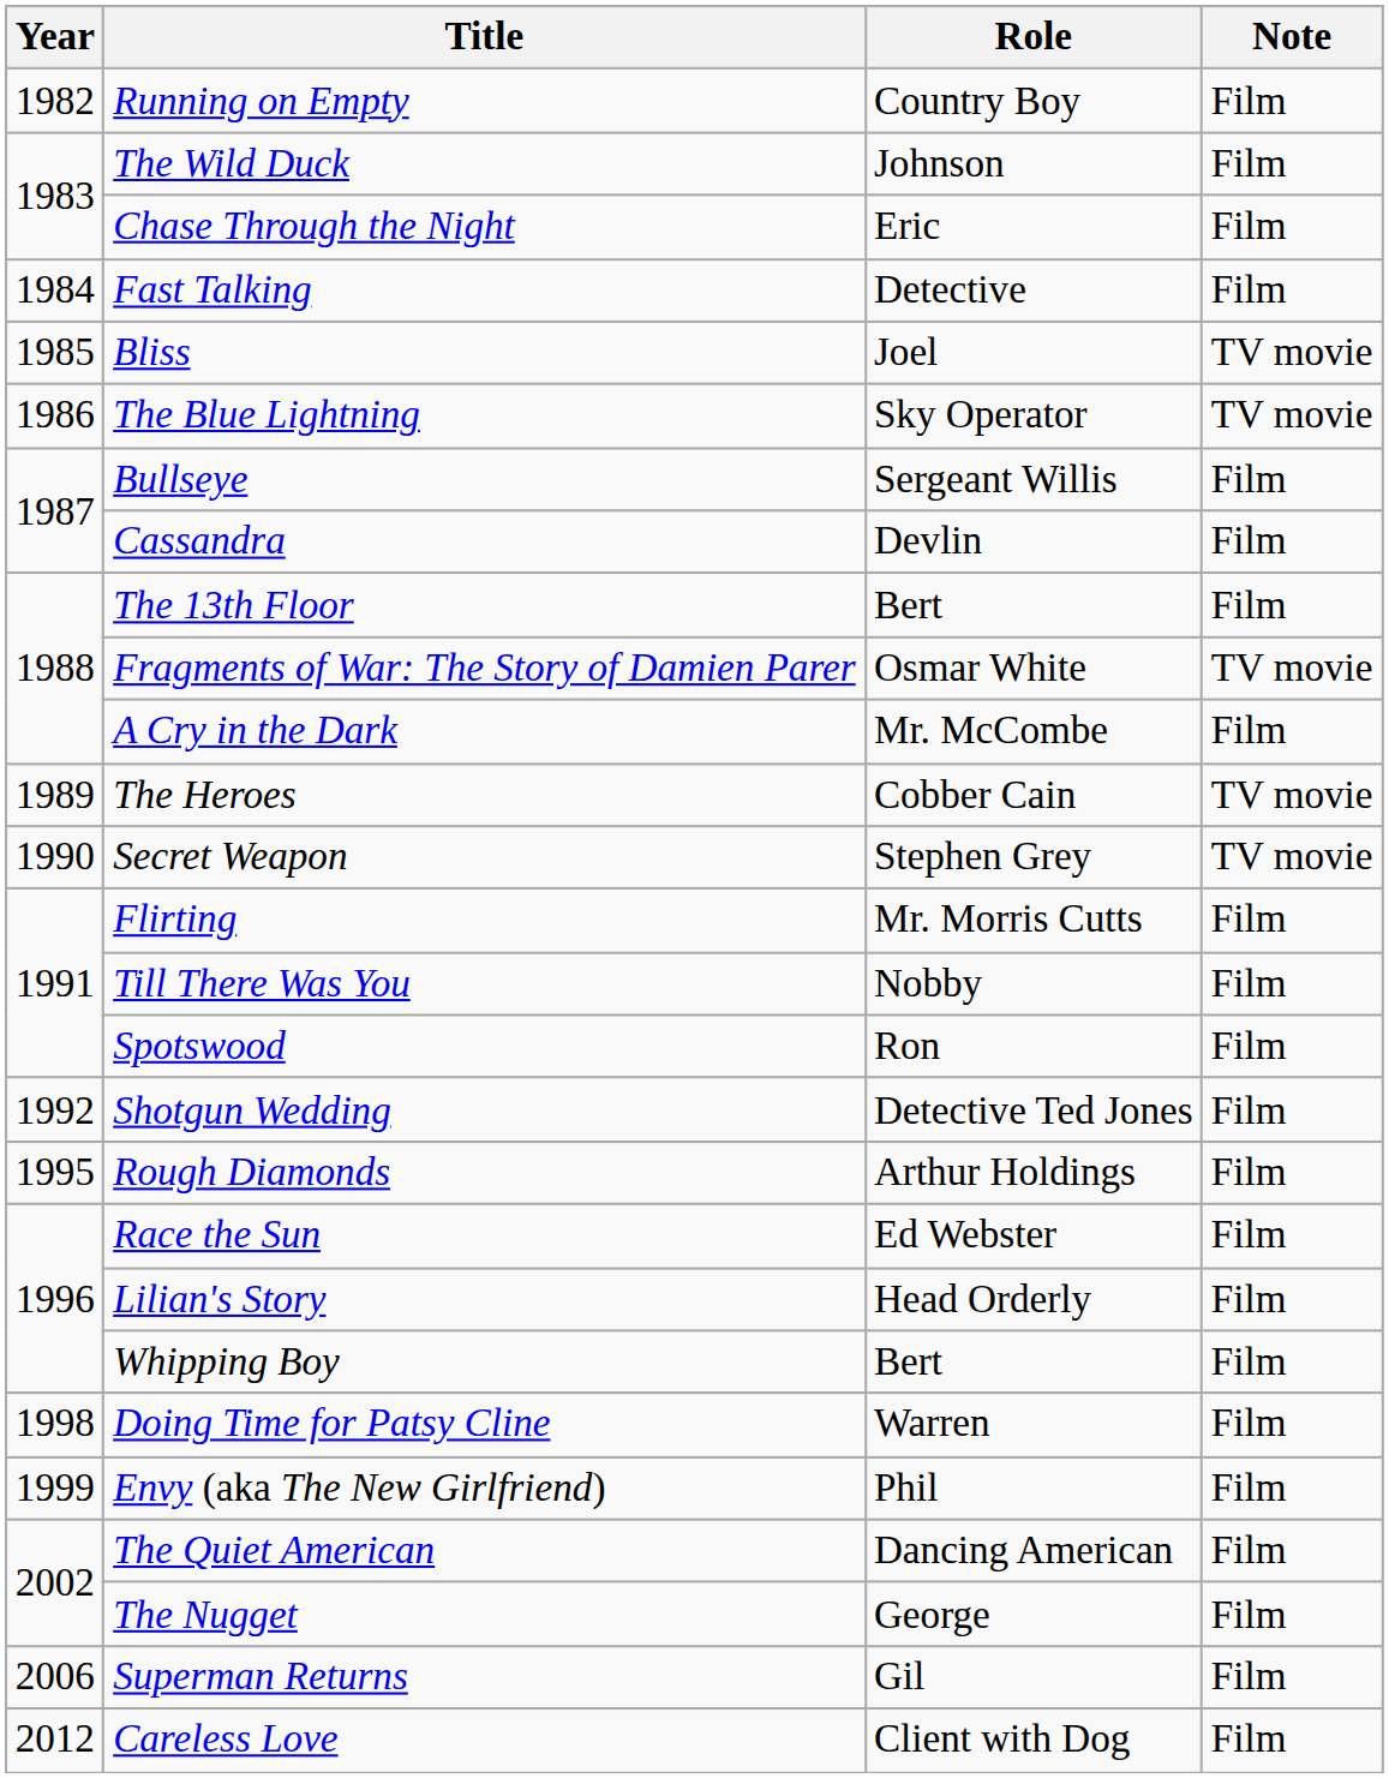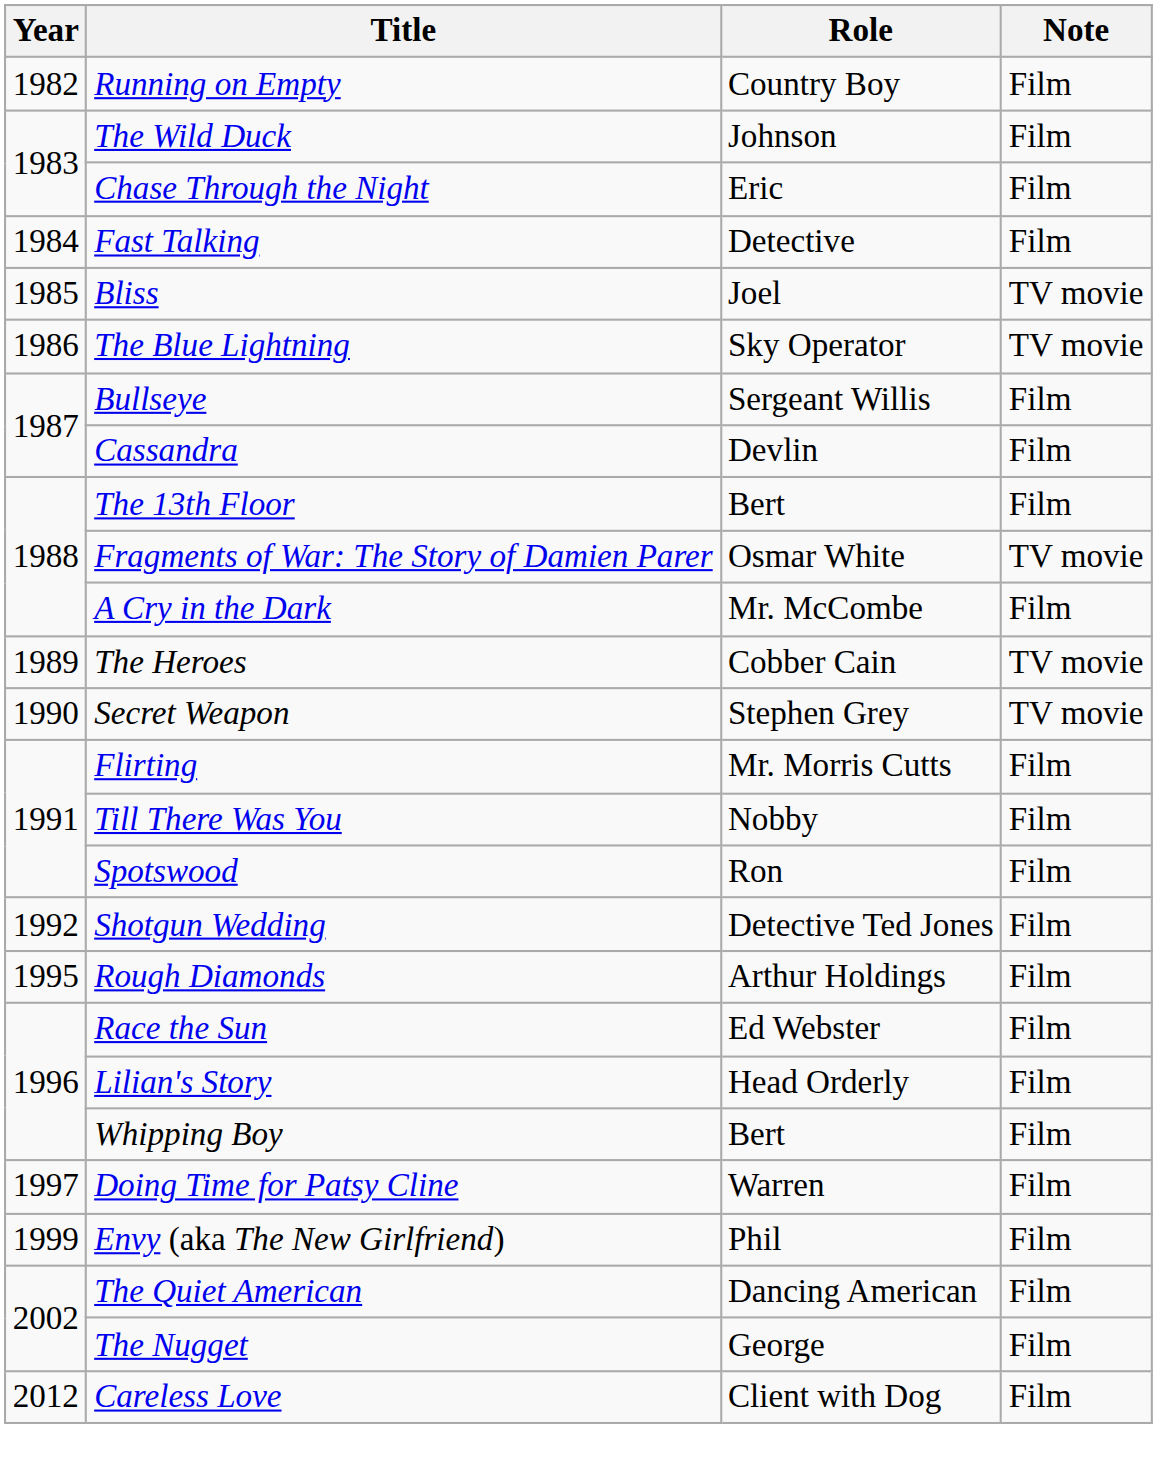 <table class="wikitable sortable plainrowheaders">
 <tr>
 <th scope="col">Year</th>
 <th scope="col">Title</th>
 <th scope="col">Role</th>
 <th scope="col">Note</th>
 </tr>
 <tr>
 <td>1982</td>
 <td><em><a href='#'>Running on Empty</a></em></td>
 <td>Country Boy</td>
 <td>Film</td>
 </tr>
 <tr>
 <td rowspan=2>1983</td>
 <td><em><a href='#'>The Wild Duck</a></em></td>
 <td>Johnson</td>
 <td>Film</td>
 </tr>
 <tr>
 <td><em><a href='#'>Chase Through the Night</a></em></td>
 <td>Eric</td>
 <td>Film</td>
 </tr>
 <tr>
 <td>1984</td>
 <td><em><a href='#'>Fast Talking</a></em></td>
 <td>Detective</td>
 <td>Film</td>
 </tr>
 <tr>
 <td>1985</td>
 <td><em><a href='#'>Bliss</a></em></td>
 <td>Joel</td>
 <td>TV movie</td>
 </tr>
 <tr>
 <td>1986</td>
 <td><em><a href='#'>The Blue Lightning</a></em></td>
 <td>Sky Operator</td>
 <td>TV movie</td>
 </tr>
 <tr>
 <td rowspan=2>1987</td>
 <td><em><a href='#'>Bullseye</a></em></td>
 <td>Sergeant Willis</td>
 <td>Film</td>
 </tr>
 <tr>
 <td><em><a href='#'>Cassandra</a></em></td>
 <td>Devlin</td>
 <td>Film</td>
 </tr>
 <tr>
 <td rowspan=3>1988</td>
 <td><em><a href='#'>The 13th Floor</a></em></td>
 <td>Bert</td>
 <td>Film</td>
 </tr>
 <tr>
 <td><em><a href='#'>Fragments of War: The Story of Damien Parer</a></em></td>
 <td>Osmar White</td>
 <td>TV movie</td>
 </tr>
 <tr>
 <td><em><a href='#'>A Cry in the Dark</a></em></td>
 <td>Mr. McCombe</td>
 <td>Film</td>
 </tr>
 <tr>
 <td>1989</td>
 <td><em>The Heroes</em></td>
 <td>Cobber Cain</td>
 <td>TV movie</td>
 </tr>
 <tr>
 <td>1990</td>
 <td><em>Secret Weapon</em></td>
 <td>Stephen Grey</td>
 <td>TV movie</td>
 </tr>
 <tr>
 <td rowspan=3>1991</td>
 <td><em><a href='#'>Flirting</a></em></td>
 <td>Mr. Morris Cutts</td>
 <td>Film</td>
 </tr>
 <tr>
 <td><em><a href='#'>Till There Was You</a></em></td>
 <td>Nobby</td>
 <td>Film</td>
 </tr>
 <tr>
 <td><em><a href='#'>Spotswood</a></em></td>
 <td>Ron</td>
 <td>Film</td>
 </tr>
 <tr>
 <td>1992</td>
 <td><em><a href='#'>Shotgun Wedding</a></em></td>
 <td>Detective Ted Jones</td>
 <td>Film</td>
 </tr>
 <tr>
 <td>1995</td>
 <td><em><a href='#'>Rough Diamonds</a></em></td>
 <td>Arthur Holdings</td>
 <td>Film</td>
 </tr>
 <tr>
 <td rowspan=3>1996</td>
 <td><em><a href='#'>Race the Sun</a></em></td>
 <td>Ed Webster</td>
 <td>Film</td>
 </tr>
 <tr>
 <td><em><a href='#'>Lilian's Story</a></em></td>
 <td>Head Orderly</td>
 <td>Film</td>
 </tr>
 <tr>
 <td><em>Whipping Boy</em></td>
 <td>Bert</td>
 <td>Film</td>
 </tr>
 <tr>
-<td>1998</td>
+<td>1997</td>
 <td><em><a href='#'>Doing Time for Patsy Cline</a></em></td>
 <td>Warren</td>
 <td>Film</td>
 </tr>
 <tr>
 <td>1999</td>
 <td><em><a href='#'>Envy</a></em> (aka <em>The New Girlfriend</em>)</td>
 <td>Phil</td>
 <td>Film</td>
 </tr>
 <tr>
 <td rowspan=2>2002</td>
 <td><em><a href='#'>The Quiet American</a></em></td>
 <td>Dancing American</td>
 <td>Film</td>
 </tr>
 <tr>
 <td><em><a href='#'>The Nugget</a></em></td>
 <td>George</td>
 <td>Film</td>
 </tr>
 <tr>
-<td>2006</td>
-<td><em><a href='#'>Superman Returns</a></em></td>
-<td>Gil</td>
-<td>Film</td>
-</tr>
-<tr>
 <td>2012</td>
 <td><em><a href='#'>Careless Love</a></em></td>
 <td>Client with Dog</td>
 <td>Film</td>
 </tr>
 </table>
